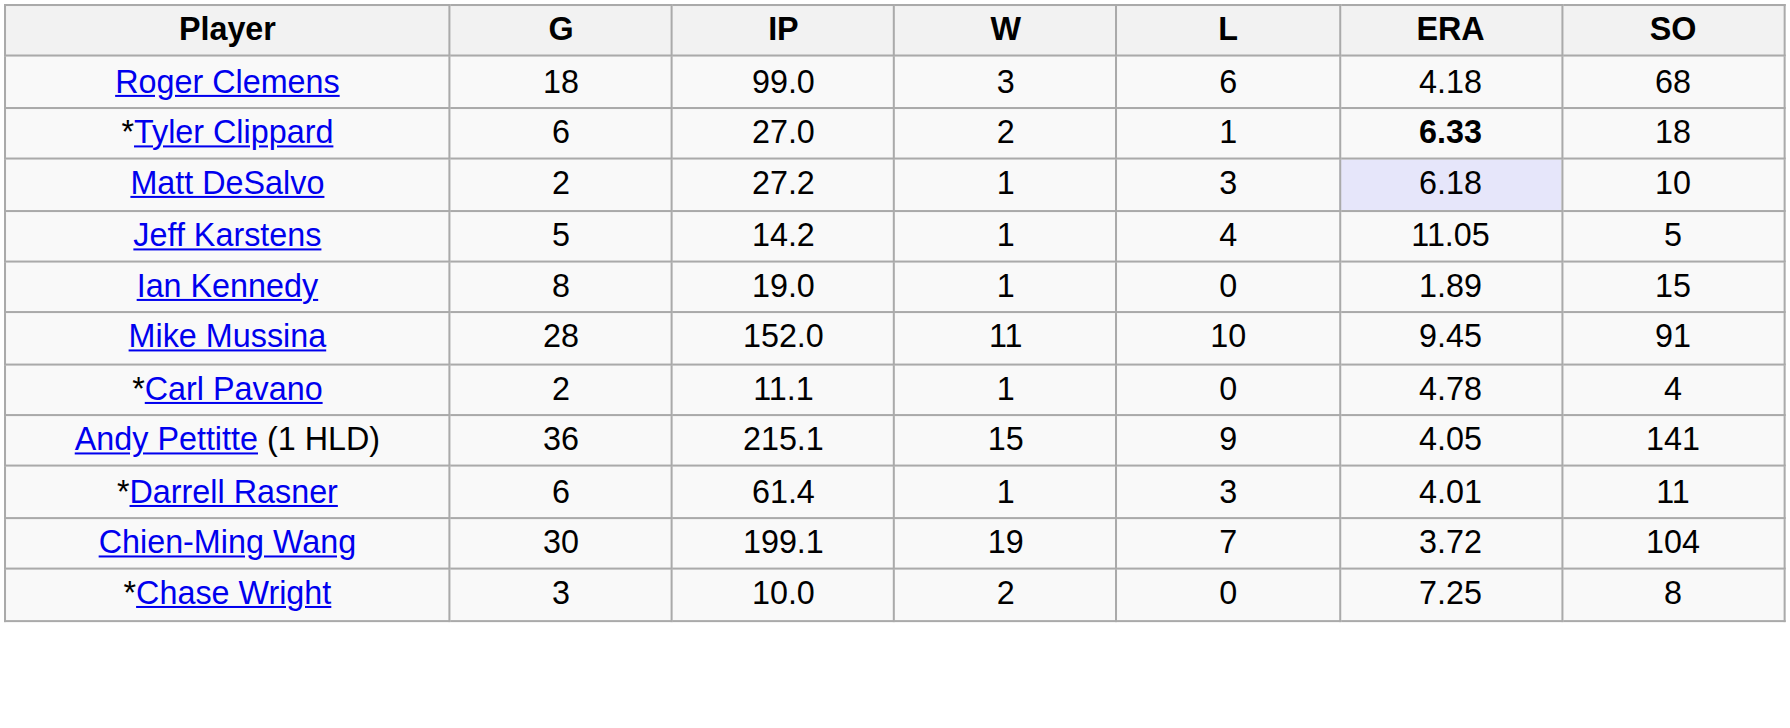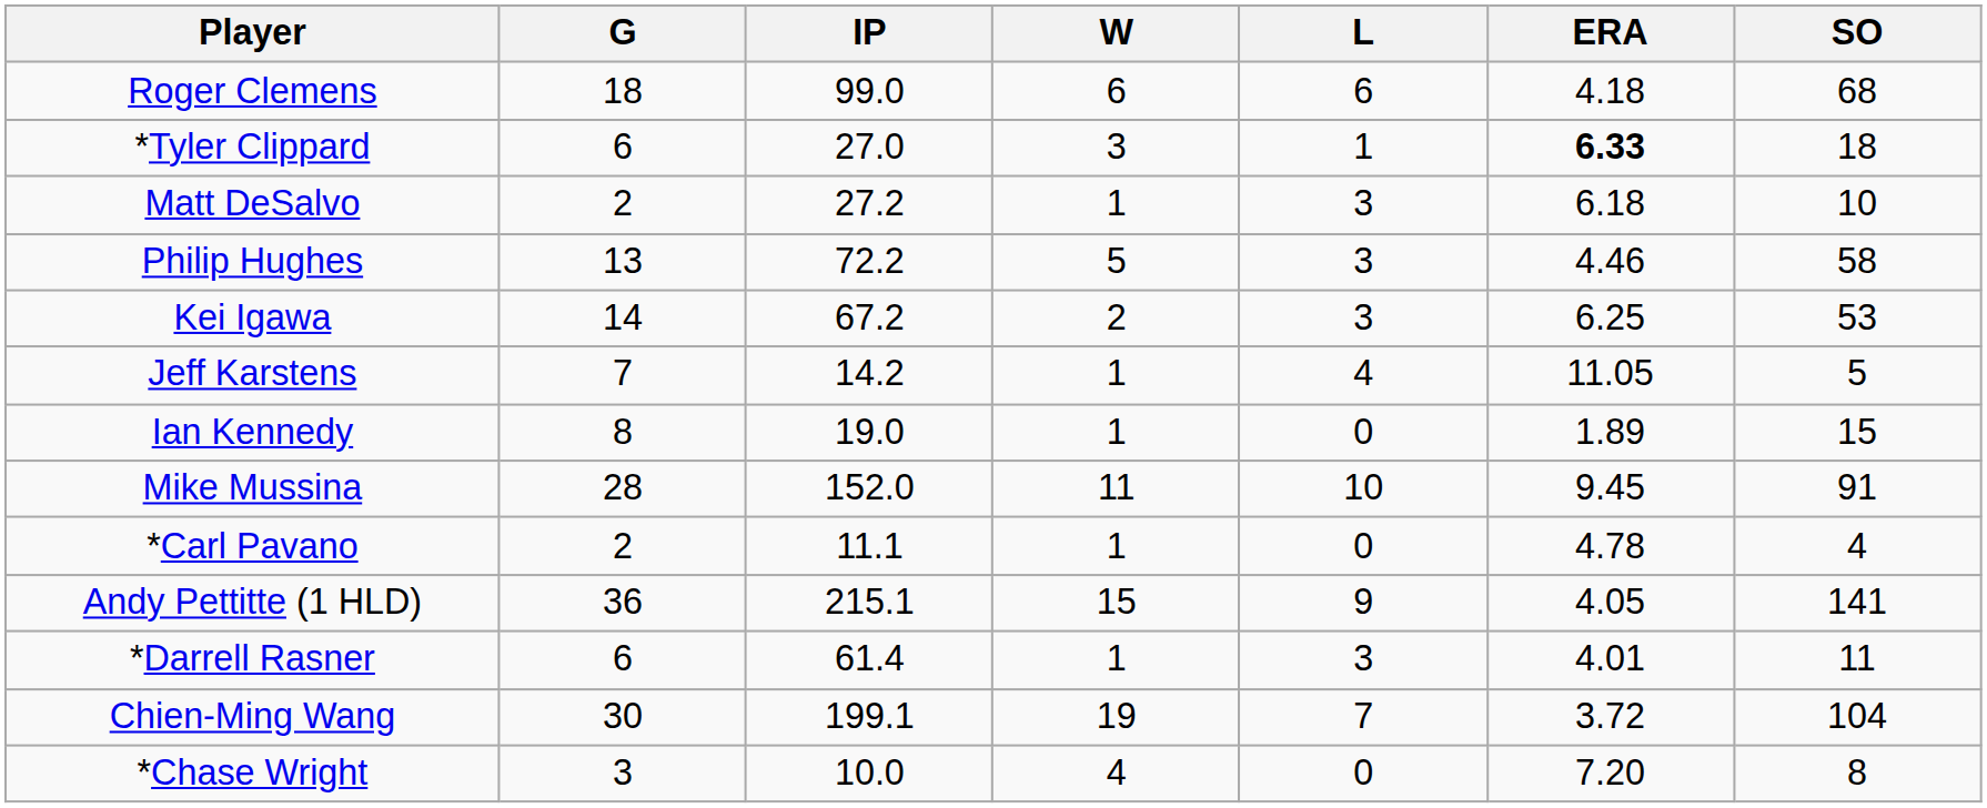 <table class="wikitable sortable">
 <tr>
 <th bgcolor="#green" width="18%">Player</th>
 <th bgcolor="#DDDDFF" width="9%">G</th>
 <th bgcolor="#DDDDFF" width="9%">IP</th>
 <th bgcolor="#DDDDFF" width="9%">W</th>
 <th bgcolor="#DDDDFF" width="9%">L</th>
 <th bgcolor="#DDDDFF" width="9%">ERA</th>
 <th bgcolor="#DDDDFF" width="9%">SO</th>
 </tr>
 <tr align="center">
 <td><a href='#'>Roger Clemens</a></td>
 <td>18</td>
 <td>99.0</td>
-<td>3</td>
+<td>6</td>
 <td>6</td>
 <td>4.18</td>
 <td>68</td>
 </tr>
 <tr align="center">
 <td>*<a href='#'>Tyler Clippard</a></td>
 <td>6</td>
 <td>27.0</td>
-<td>2</td>
+<td>3</td>
 <td>1</td>
 <td><strong>6.33</strong></td>
 <td>18</td>
 </tr>
 <tr align="center">
 <td><a href='#'>Matt DeSalvo</a></td>
 <td>2</td>
 <td>27.2</td>
 <td>1</td>
 <td>3</td>
-<td style="background: lavender;">6.18</td>
+<td>6.18</td>
 <td>10</td>
 </tr>
 <tr align="center">
+<td><a href='#'>Philip Hughes</a></td>
+<td>13</td>
+<td>72.2</td>
+<td>5</td>
+<td>3</td>
+<td>4.46</td>
+<td>58</td>
+</tr>
+<tr align="center">
+<td><a href='#'>Kei Igawa</a></td>
+<td>14</td>
+<td>67.2</td>
+<td>2</td>
+<td>3</td>
+<td>6.25</td>
+<td>53</td>
+</tr>
+<tr align="center">
 <td><a href='#'>Jeff Karstens</a></td>
-<td>5</td>
+<td>7</td>
 <td>14.2</td>
 <td>1</td>
 <td>4</td>
 <td>11.05</td>
 <td>5</td>
 </tr>
 <tr align="center">
 <td><a href='#'>Ian Kennedy</a></td>
 <td>8</td>
 <td>19.0</td>
 <td>1</td>
 <td>0</td>
 <td>1.89</td>
 <td>15</td>
 </tr>
 <tr align="center">
 <td><a href='#'>Mike Mussina</a></td>
 <td>28</td>
 <td>152.0</td>
 <td>11</td>
 <td>10</td>
 <td>9.45</td>
 <td>91</td>
 </tr>
 <tr align="center">
 <td>*<a href='#'>Carl Pavano</a></td>
 <td>2</td>
 <td>11.1</td>
 <td>1</td>
 <td>0</td>
 <td>4.78</td>
 <td>4</td>
 </tr>
 <tr align="center">
 <td><a href='#'>Andy Pettitte</a> (1 HLD)</td>
 <td>36</td>
 <td>215.1</td>
 <td>15</td>
 <td>9</td>
 <td>4.05</td>
 <td>141</td>
 </tr>
 <tr align="center">
 <td>*<a href='#'>Darrell Rasner</a></td>
 <td>6</td>
 <td>61.4</td>
 <td>1</td>
 <td>3</td>
 <td>4.01</td>
 <td>11</td>
 </tr>
 <tr align="center">
 <td><a href='#'>Chien-Ming Wang</a></td>
 <td>30</td>
 <td>199.1</td>
 <td>19</td>
 <td>7</td>
 <td>3.72</td>
 <td>104</td>
 </tr>
 <tr align="center">
 <td>*<a href='#'>Chase Wright</a></td>
 <td>3</td>
 <td>10.0</td>
-<td>2</td>
+<td>4</td>
 <td>0</td>
-<td>7.25</td>
+<td>7.20</td>
 <td>8</td>
 </tr>
 </table>
